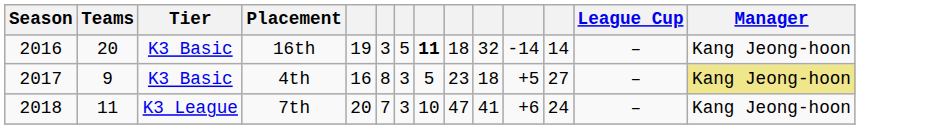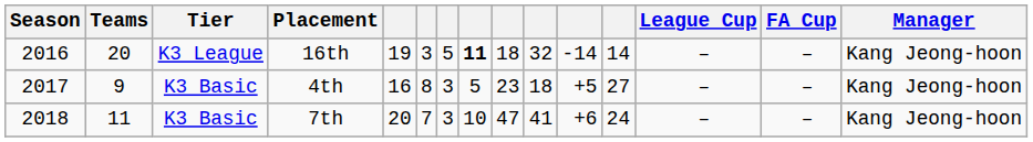 <table class="wikitable" style="text-align: center; font-size:90%;">
 <tr>
 <th>Season</th>
 <th>Teams</th>
 <th>Tier</th>
 <th>Placement</th>
 <th></th>
 <th></th>
 <th></th>
 <th></th>
 <th></th>
 <th></th>
 <th></th>
 <th></th>
 <th><a href='#'>League Cup</a></th>
+<th><a href='#'>FA Cup</a></th>
 <th><a href='#'>Manager</a></th>
 </tr>
 <tr>
 <td>2016</td>
 <td>20</td>
-<td><a href='#'>K3 Basic</a></td>
+<td><a href='#'>K3 League</a></td>
 <td>16th</td>
 <td>19</td>
 <td>3</td>
 <td>5</td>
 <td><strong>11</strong></td>
 <td>18</td>
 <td>32</td>
 <td align=right>-14</td>
 <td>14</td>
+<td> –</td>
 <td> –</td>
 <td align=left>Kang Jeong-hoon</td>
 </tr>
 <tr>
 <td>2017</td>
 <td>9</td>
 <td><a href='#'>K3 Basic</a></td>
 <td>4th</td>
 <td>16</td>
 <td>8</td>
 <td>3</td>
 <td>5</td>
 <td>23</td>
 <td>18</td>
 <td align=right>+5</td>
 <td>27</td>
 <td> –</td>
-<td align=left style="background: khaki;">Kang Jeong-hoon</td>
+<td> –</td>
+<td align=left>Kang Jeong-hoon</td>
 </tr>
 <tr>
 <td>2018</td>
 <td>11</td>
-<td><a href='#'>K3 League</a></td>
+<td><a href='#'>K3 Basic</a></td>
 <td>7th</td>
 <td>20</td>
 <td>7</td>
 <td>3</td>
 <td>10</td>
 <td>47</td>
 <td>41</td>
 <td align=right>+6</td>
 <td>24</td>
 <td> –</td>
+<td> –</td>
 <td align=left>Kang Jeong-hoon</td>
 </tr>
 </table>
